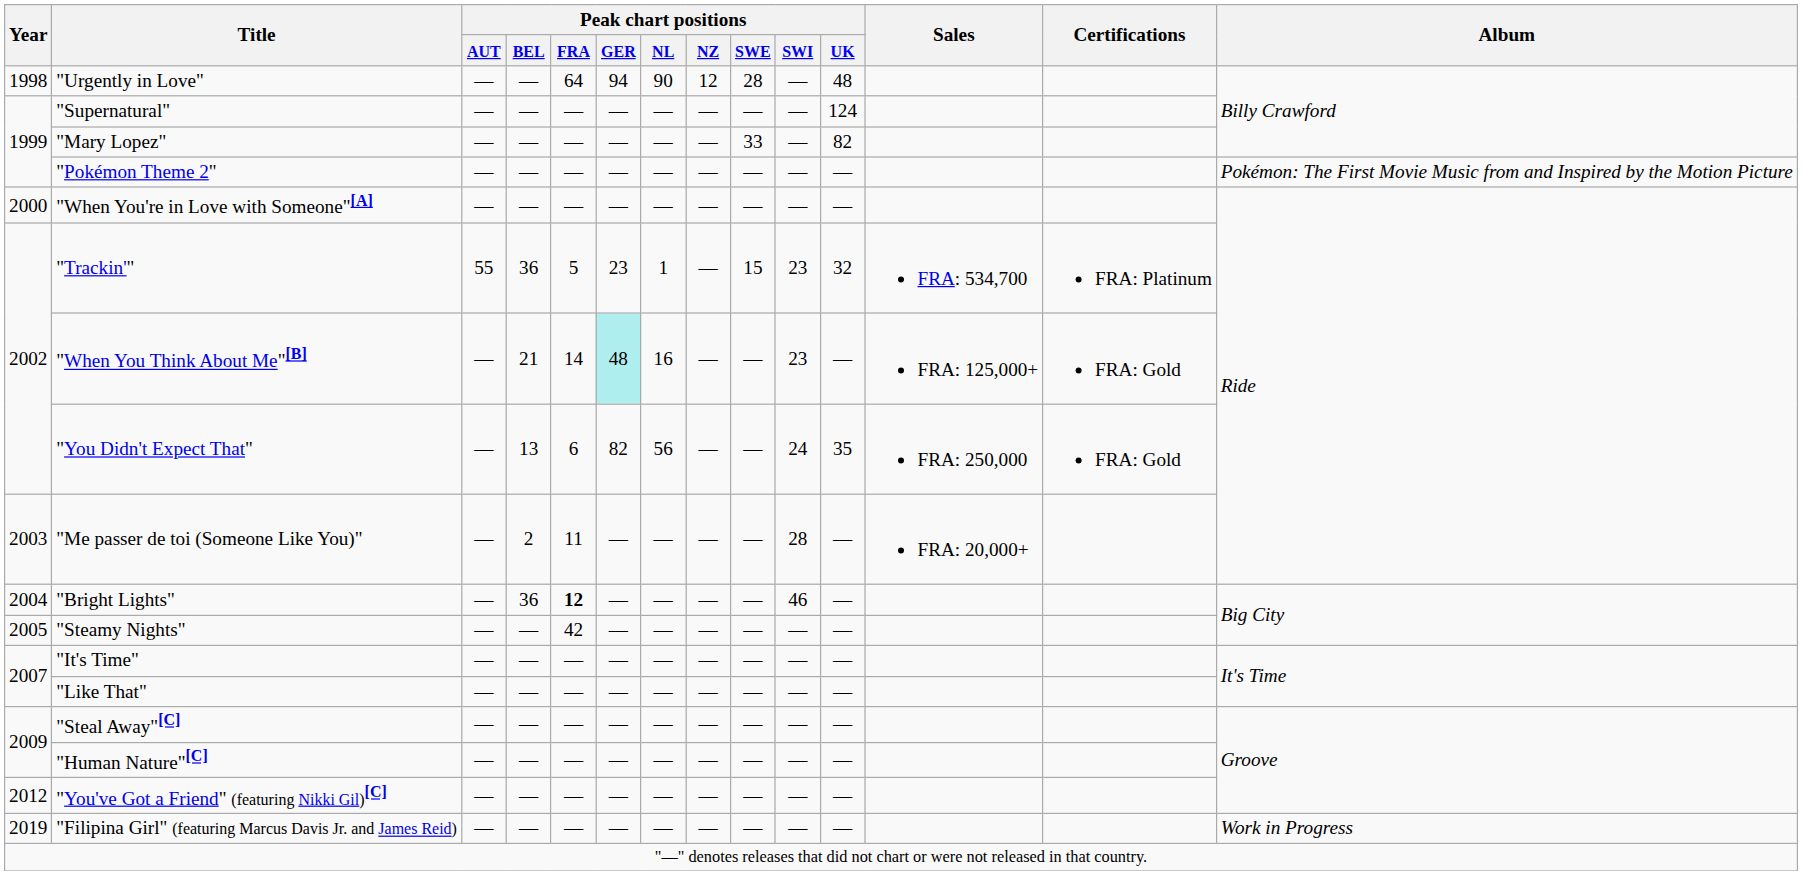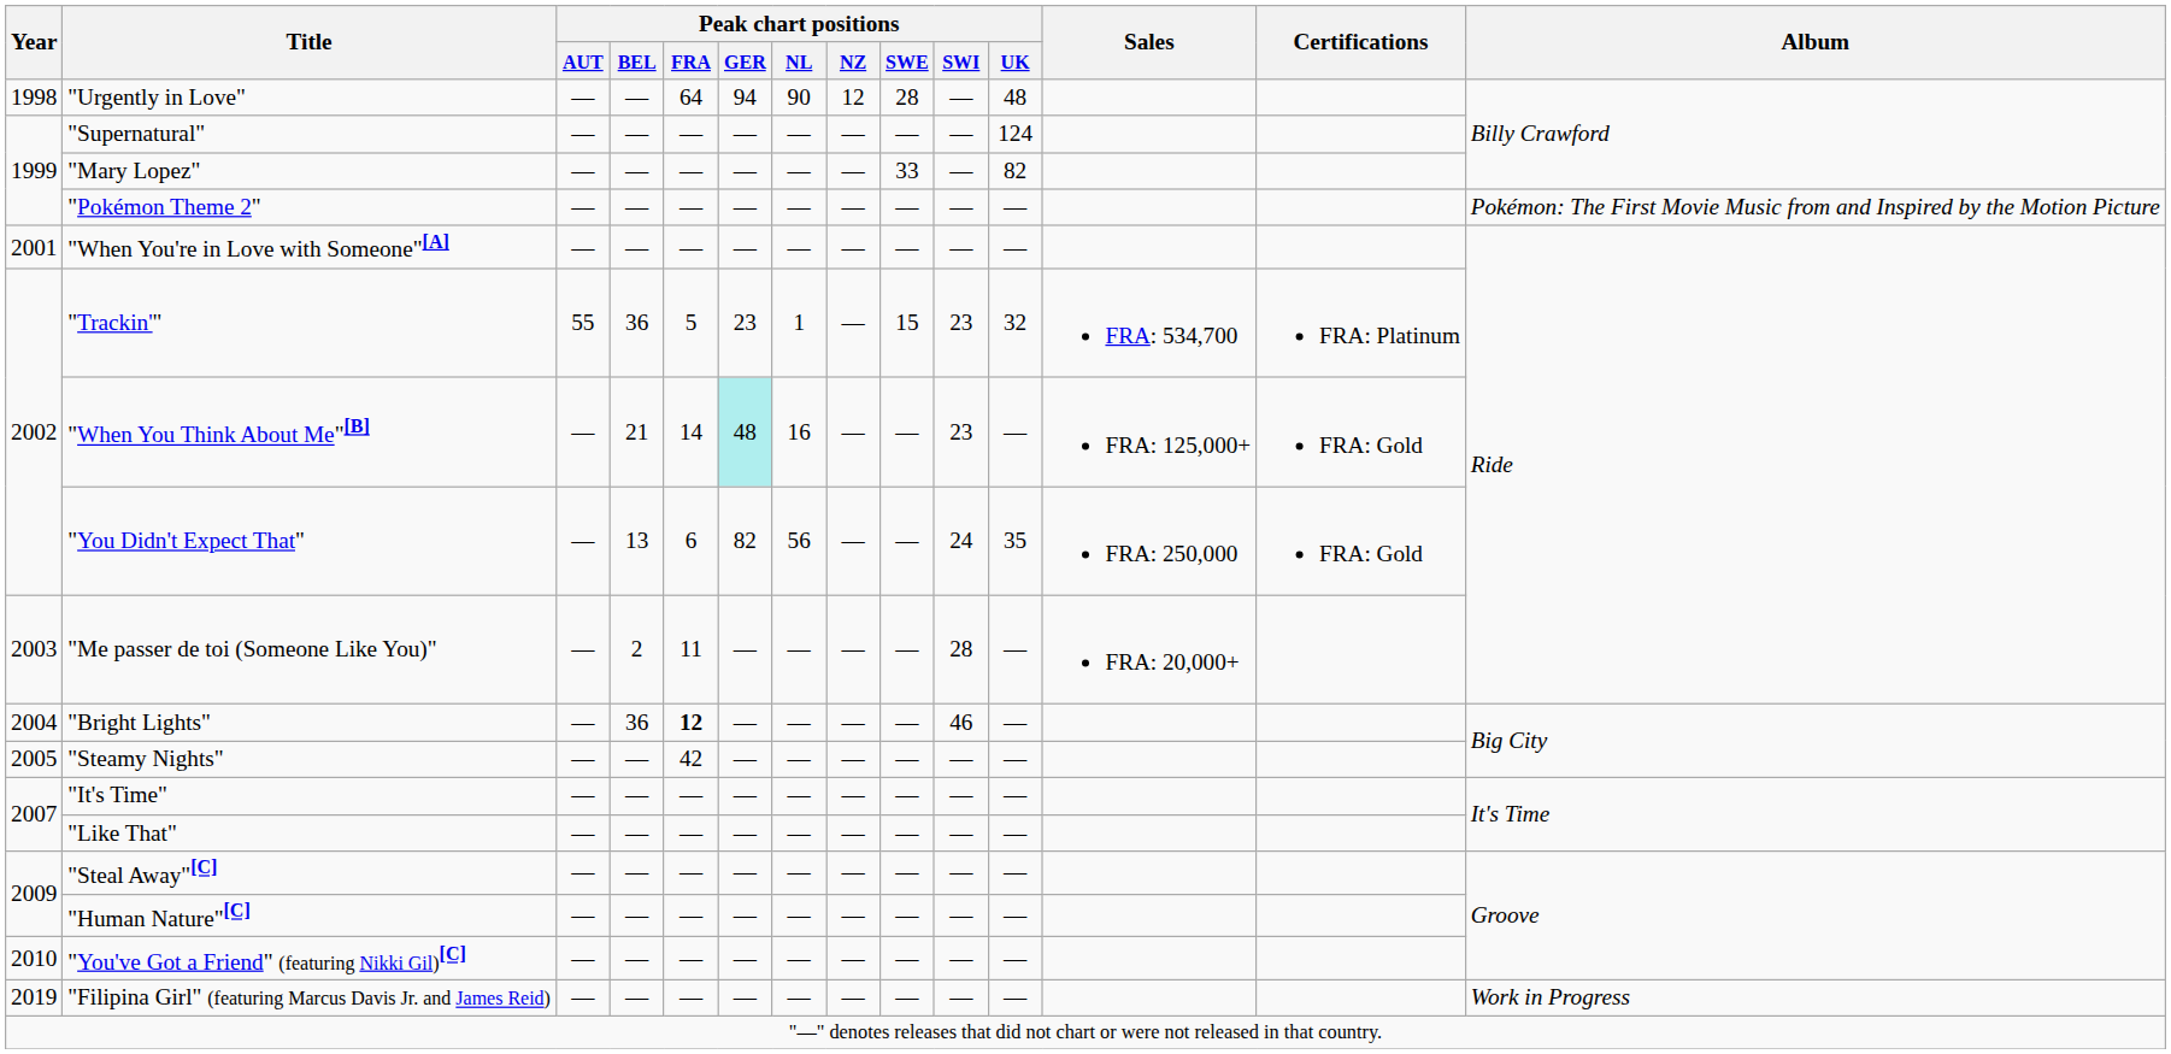 <table class="wikitable">
 <tr>
 <th rowspan=2>Year</th>
 <th rowspan=2>Title</th>
 <th colspan=9>Peak chart positions</th>
 <th rowspan="2">Sales</th>
 <th rowspan="2">Certifications</th>
 <th rowspan="2">Album</th>
 </tr>
 <tr>
 <th width=30><small><a href='#'>AUT</a></small><br></th>
 <th width=30><small><a href='#'>BEL</a></small><br></th>
 <th width=30><small><a href='#'>FRA</a></small><br></th>
 <th width=30><small><a href='#'>GER</a></small><br></th>
 <th width=30><small><a href='#'>NL</a></small><br></th>
 <th width=30><small><a href='#'>NZ</a></small><br></th>
 <th width=30><small><a href='#'>SWE</a></small><br></th>
 <th width=30><small><a href='#'>SWI</a></small><br></th>
 <th width=30><small><a href='#'>UK</a></small><br></th>
 </tr>
 <tr>
 <td>1998</td>
 <td>"Urgently in Love"</td>
 <td align=center>—</td>
 <td align=center>—</td>
 <td align=center>64</td>
 <td align=center>94</td>
 <td align=center>90</td>
 <td align=center>12</td>
 <td align=center>28</td>
 <td align=center>—</td>
 <td align=center>48</td>
 <td></td>
 <td></td>
 <td rowspan=3><em>Billy Crawford</em></td>
 </tr>
 <tr>
 <td rowspan=3>1999</td>
 <td>"Supernatural"</td>
 <td align=center>—</td>
 <td align=center>—</td>
 <td align=center>—</td>
 <td align=center>—</td>
 <td align=center>—</td>
 <td align=center>—</td>
 <td align=center>—</td>
 <td align=center>—</td>
 <td align=center>124</td>
 <td></td>
 <td></td>
 </tr>
 <tr>
 <td>"Mary Lopez"</td>
 <td align=center>—</td>
 <td align=center>—</td>
 <td align=center>—</td>
 <td align=center>—</td>
 <td align=center>—</td>
 <td align=center>—</td>
 <td align=center>33</td>
 <td align=center>—</td>
 <td align=center>82</td>
 <td></td>
 <td></td>
 </tr>
 <tr>
 <td>"<a href='#'>Pokémon Theme 2</a>"</td>
 <td align=center>—</td>
 <td align=center>—</td>
 <td align=center>—</td>
 <td align=center>—</td>
 <td align=center>—</td>
 <td align=center>—</td>
 <td align=center>—</td>
 <td align=center>—</td>
 <td align=center>—</td>
 <td></td>
 <td></td>
 <td><em>Pokémon: The First Movie Music from and Inspired by the Motion Picture</em></td>
 </tr>
 <tr>
-<td>2000</td>
+<td>2001</td>
 <td>"When You're in Love with Someone"<sup><a href='#'><strong>[A]</strong></a></sup></td>
 <td align=center>—</td>
 <td align=center>—</td>
 <td align=center>—</td>
 <td align=center>—</td>
 <td align=center>—</td>
 <td align=center>—</td>
 <td align=center>—</td>
 <td align=center>—</td>
 <td align=center>—</td>
 <td></td>
 <td></td>
 <td rowspan=5><em>Ride</em></td>
 </tr>
 <tr>
 <td rowspan=3>2002</td>
 <td>"<a href='#'>Trackin'</a>"</td>
 <td align=center>55</td>
 <td align=center>36</td>
 <td align=center>5</td>
 <td align=center>23</td>
 <td align=center>1</td>
 <td align=center>—</td>
 <td align=center>15</td>
 <td align=center>23</td>
 <td align=center>32</td>
 <td><br><ul><li><a href='#'>FRA</a>: 534,700</li></ul></td>
 <td><br><ul><li>FRA: Platinum</li></ul></td>
 </tr>
 <tr>
 <td>"<a href='#'>When You Think About Me</a>"<sup><a href='#'><strong>[B]</strong></a></sup></td>
 <td align=center>—</td>
 <td align=center>21</td>
 <td align=center>14</td>
 <td align=center style="background: paleturquoise;">48</td>
 <td align=center>16</td>
 <td align=center>—</td>
 <td align=center>—</td>
 <td align=center>23</td>
 <td align=center>—</td>
 <td><br><ul><li>FRA: 125,000+</li></ul></td>
 <td><br><ul><li>FRA: Gold</li></ul></td>
 </tr>
 <tr>
 <td>"<a href='#'>You Didn't Expect That</a>"</td>
 <td align=center>—</td>
 <td align=center>13</td>
 <td align=center>6</td>
 <td align=center>82</td>
 <td align=center>56</td>
 <td align=center>—</td>
 <td align=center>—</td>
 <td align=center>24</td>
 <td align=center>35</td>
 <td><br><ul><li>FRA: 250,000</li></ul></td>
 <td><br><ul><li>FRA: Gold</li></ul></td>
 </tr>
 <tr>
 <td>2003</td>
 <td>"Me passer de toi (Someone Like You)"</td>
 <td align=center>—</td>
 <td align=center>2</td>
 <td align=center>11</td>
 <td align=center>—</td>
 <td align=center>—</td>
 <td align=center>—</td>
 <td align=center>—</td>
 <td align=center>28</td>
 <td align=center>—</td>
 <td><br><ul><li>FRA: 20,000+</li></ul></td>
 <td></td>
 </tr>
 <tr>
 <td>2004</td>
 <td>"Bright Lights"</td>
 <td align=center>—</td>
 <td align=center>36</td>
 <td align=center><strong>12</strong></td>
 <td align=center>—</td>
 <td align=center>—</td>
 <td align=center>—</td>
 <td align=center>—</td>
 <td align=center>46</td>
 <td align=center>—</td>
 <td></td>
 <td></td>
 <td rowspan=2><em>Big City</em></td>
 </tr>
 <tr>
 <td>2005</td>
 <td>"Steamy Nights"</td>
 <td align=center>—</td>
 <td align=center>—</td>
 <td align=center>42</td>
 <td align=center>—</td>
 <td align=center>—</td>
 <td align=center>—</td>
 <td align=center>—</td>
 <td align=center>—</td>
 <td align=center>—</td>
 <td></td>
 <td></td>
 </tr>
 <tr>
 <td rowspan=2>2007</td>
 <td>"It's Time"</td>
 <td align=center>—</td>
 <td align=center>—</td>
 <td align=center>—</td>
 <td align=center>—</td>
 <td align=center>—</td>
 <td align=center>—</td>
 <td align=center>—</td>
 <td align=center>—</td>
 <td align=center>—</td>
 <td></td>
 <td></td>
 <td rowspan=2><em>It's Time</em></td>
 </tr>
 <tr>
 <td>"Like That"</td>
 <td align=center>—</td>
 <td align=center>—</td>
 <td align=center>—</td>
 <td align=center>—</td>
 <td align=center>—</td>
 <td align=center>—</td>
 <td align=center>—</td>
 <td align=center>—</td>
 <td align=center>—</td>
 <td></td>
 <td></td>
 </tr>
 <tr>
 <td rowspan=2>2009</td>
 <td>"Steal Away"<sup><a href='#'><strong>[C]</strong></a></sup></td>
 <td align=center>—</td>
 <td align=center>—</td>
 <td align=center>—</td>
 <td align=center>—</td>
 <td align=center>—</td>
 <td align=center>—</td>
 <td align=center>—</td>
 <td align=center>—</td>
 <td align=center>—</td>
 <td></td>
 <td></td>
 <td rowspan=3><em>Groove</em></td>
 </tr>
 <tr>
 <td>"Human Nature"<sup><a href='#'><strong>[C]</strong></a></sup></td>
 <td align=center>—</td>
 <td align=center>—</td>
 <td align=center>—</td>
 <td align=center>—</td>
 <td align=center>—</td>
 <td align=center>—</td>
 <td align=center>—</td>
 <td align=center>—</td>
 <td align=center>—</td>
 <td></td>
 <td></td>
 </tr>
 <tr>
-<td>2012</td>
+<td>2010</td>
 <td>"<a href='#'>You've Got a Friend</a>" <small>(featuring <a href='#'>Nikki Gil</a>)</small><sup><a href='#'><strong>[C]</strong></a></sup></td>
 <td align=center>—</td>
 <td align=center>—</td>
 <td align=center>—</td>
 <td align=center>—</td>
 <td align=center>—</td>
 <td align=center>—</td>
 <td align=center>—</td>
 <td align=center>—</td>
 <td align=center>—</td>
 <td></td>
 <td></td>
 </tr>
 <tr>
 <td>2019</td>
 <td>"Filipina Girl" <small>(featuring Marcus Davis Jr. and <a href='#'>James Reid</a>)</small></td>
 <td align=center>—</td>
 <td align=center>—</td>
 <td align=center>—</td>
 <td align=center>—</td>
 <td align=center>—</td>
 <td align=center>—</td>
 <td align=center>—</td>
 <td align=center>—</td>
 <td align=center>—</td>
 <td></td>
 <td></td>
 <td><em>Work in Progress</em></td>
 </tr>
 <tr>
 <td colspan="14" align="center" style="font-size:85%">"—" denotes releases that did not chart or were not released in that country.</td>
 </tr>
 </table>
